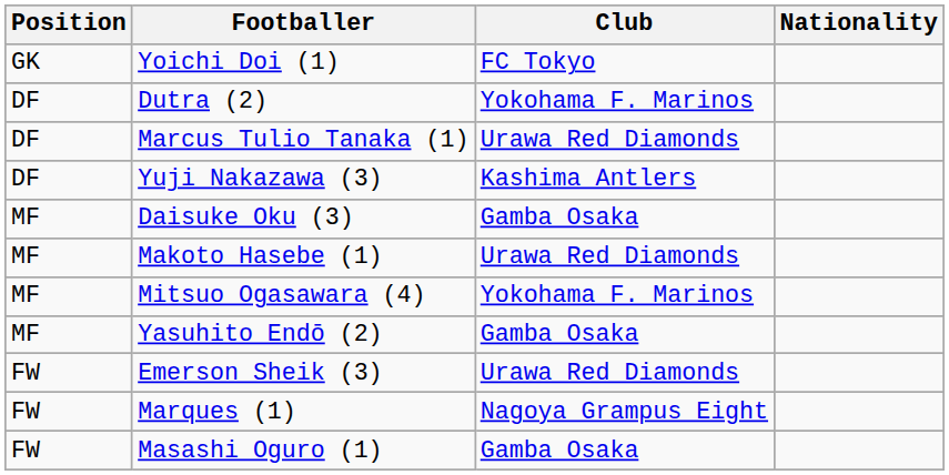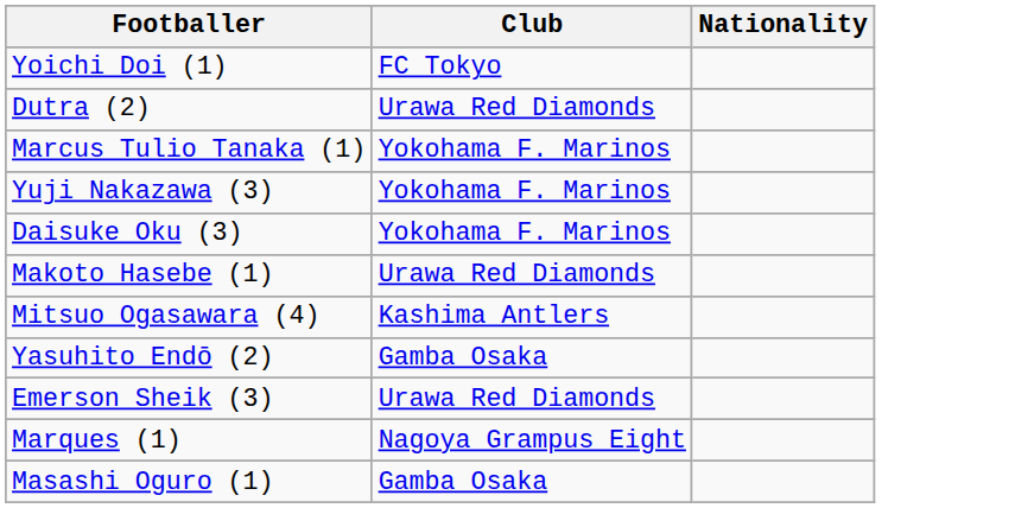 <table class="wikitable" style="font-size: 95%;">
 <tr>
-<th>Position</th>
 <th>Footballer</th>
 <th>Club</th>
 <th>Nationality</th>
 </tr>
 <tr>
-<td>GK</td>
 <td><a href='#'>Yoichi Doi</a> (1)</td>
 <td><a href='#'>FC Tokyo</a></td>
 <td></td>
 </tr>
 <tr>
-<td>DF</td>
 <td><a href='#'>Dutra</a> (2)</td>
+<td><a href='#'>Urawa Red Diamonds</a></td>
+<td></td>
+</tr>
+<tr>
+<td><a href='#'>Marcus Tulio Tanaka</a> (1)</td>
 <td><a href='#'>Yokohama F. Marinos</a></td>
 <td></td>
 </tr>
 <tr>
-<td>DF</td>
-<td><a href='#'>Marcus Tulio Tanaka</a> (1)</td>
-<td><a href='#'>Urawa Red Diamonds</a></td>
+<td><a href='#'>Yuji Nakazawa</a> (3)</td>
+<td><a href='#'>Yokohama F. Marinos</a></td>
 <td></td>
 </tr>
 <tr>
-<td>DF</td>
-<td><a href='#'>Yuji Nakazawa</a> (3)</td>
-<td><a href='#'>Kashima Antlers</a></td>
+<td><a href='#'>Daisuke Oku</a> (3)</td>
+<td><a href='#'>Yokohama F. Marinos</a></td>
 <td></td>
 </tr>
 <tr>
-<td>MF</td>
-<td><a href='#'>Daisuke Oku</a> (3)</td>
-<td><a href='#'>Gamba Osaka</a></td>
-<td></td>
-</tr>
-<tr>
-<td>MF</td>
 <td><a href='#'>Makoto Hasebe</a> (1)</td>
 <td><a href='#'>Urawa Red Diamonds</a></td>
 <td></td>
 </tr>
 <tr>
-<td>MF</td>
 <td><a href='#'>Mitsuo Ogasawara</a> (4)</td>
-<td><a href='#'>Yokohama F. Marinos</a></td>
+<td><a href='#'>Kashima Antlers</a></td>
 <td></td>
 </tr>
 <tr>
-<td>MF</td>
 <td><a href='#'>Yasuhito Endō</a> (2)</td>
 <td><a href='#'>Gamba Osaka</a></td>
 <td></td>
 </tr>
 <tr>
-<td>FW</td>
 <td><a href='#'>Emerson Sheik</a> (3)</td>
 <td><a href='#'>Urawa Red Diamonds</a></td>
 <td></td>
 </tr>
 <tr>
-<td>FW</td>
 <td><a href='#'>Marques</a> (1)</td>
 <td><a href='#'>Nagoya Grampus Eight</a></td>
 <td></td>
 </tr>
 <tr>
-<td>FW</td>
 <td><a href='#'>Masashi Oguro</a> (1)</td>
 <td><a href='#'>Gamba Osaka</a></td>
 <td></td>
 </tr>
 </table>
